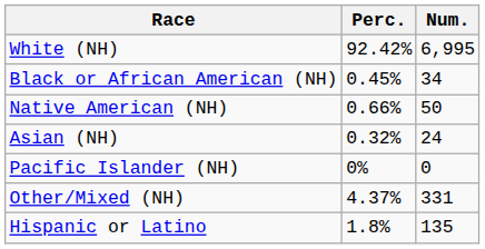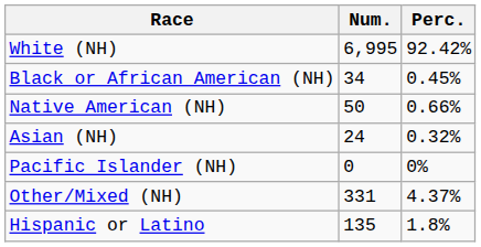 <table class="wikitable">
 <tr>
 <th>Race</th>
+<th>Num.</th>
 <th>Perc.</th>
-<th>Num.</th>
 </tr>
 <tr>
 <td><a href='#'>White</a> (NH)</td>
+<td>6,995</td>
 <td>92.42%</td>
-<td>6,995</td>
 </tr>
 <tr>
 <td><a href='#'>Black or African American</a> (NH)</td>
+<td>34</td>
 <td>0.45%</td>
-<td>34</td>
 </tr>
 <tr>
 <td><a href='#'>Native American</a> (NH)</td>
+<td>50</td>
 <td>0.66%</td>
-<td>50</td>
 </tr>
 <tr>
 <td><a href='#'>Asian</a> (NH)</td>
+<td>24</td>
 <td>0.32%</td>
-<td>24</td>
 </tr>
 <tr>
 <td><a href='#'>Pacific Islander</a> (NH)</td>
+<td>0</td>
 <td>0%</td>
-<td>0</td>
 </tr>
 <tr>
 <td><a href='#'>Other/Mixed</a> (NH)</td>
+<td>331</td>
 <td>4.37%</td>
-<td>331</td>
 </tr>
 <tr>
 <td><a href='#'>Hispanic</a> or <a href='#'>Latino</a></td>
+<td>135</td>
 <td>1.8%</td>
-<td>135</td>
 </tr>
 </table>
